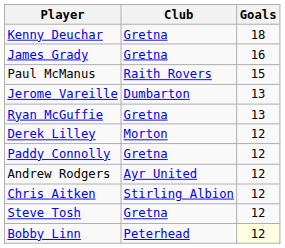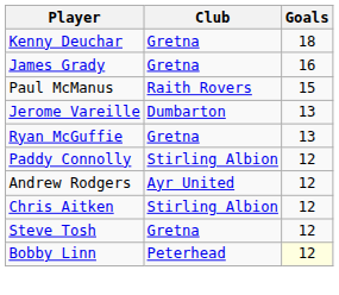 <table class="wikitable sortable">
 <tr>
 <th>Player</th>
 <th>Club</th>
 <th>Goals</th>
 </tr>
 <tr>
 <td> <a href='#'>Kenny Deuchar</a></td>
 <td><a href='#'>Gretna</a></td>
 <td style="text-align:center">18</td>
 </tr>
 <tr>
 <td> <a href='#'>James Grady</a></td>
 <td><a href='#'>Gretna</a></td>
 <td style="text-align:center">16</td>
 </tr>
 <tr>
 <td> Paul McManus</td>
 <td><a href='#'>Raith Rovers</a></td>
 <td style="text-align:center">15</td>
 </tr>
 <tr>
 <td> <a href='#'>Jerome Vareille</a></td>
 <td><a href='#'>Dumbarton</a></td>
 <td style="text-align:center">13</td>
 </tr>
 <tr>
 <td> <a href='#'>Ryan McGuffie</a></td>
 <td><a href='#'>Gretna</a></td>
 <td style="text-align:center">13</td>
 </tr>
 <tr>
-<td> <a href='#'>Derek Lilley</a></td>
-<td><a href='#'>Morton</a></td>
-<td style="text-align:center">12</td>
-</tr>
-<tr>
 <td> <a href='#'>Paddy Connolly</a></td>
-<td><a href='#'>Gretna</a></td>
+<td><a href='#'>Stirling Albion</a></td>
 <td style="text-align:center">12</td>
 </tr>
 <tr>
 <td> Andrew Rodgers</td>
 <td><a href='#'>Ayr United</a></td>
 <td style="text-align:center">12</td>
 </tr>
 <tr>
 <td> <a href='#'>Chris Aitken</a></td>
 <td><a href='#'>Stirling Albion</a></td>
 <td style="text-align:center">12</td>
 </tr>
 <tr>
 <td> <a href='#'>Steve Tosh</a></td>
 <td><a href='#'>Gretna</a></td>
 <td style="text-align:center">12</td>
 </tr>
 <tr>
 <td> <a href='#'>Bobby Linn</a></td>
 <td><a href='#'>Peterhead</a></td>
 <td style="background: lightyellow; text-align:center">12</td>
 </tr>
 </table>
